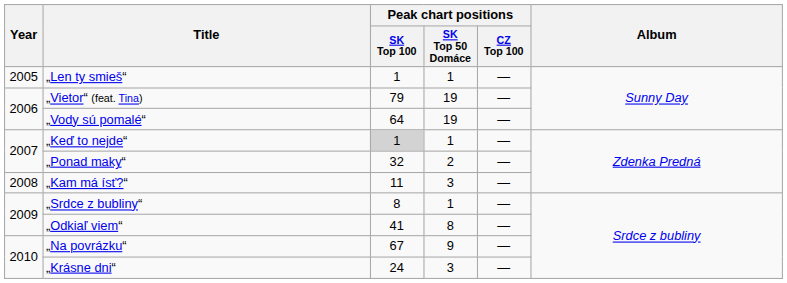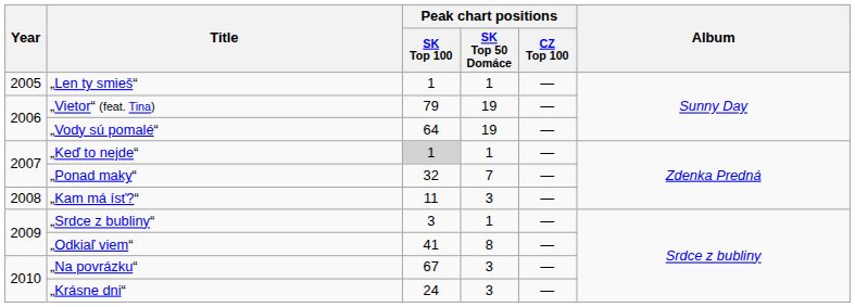 <table class="wikitable" style="font-size: 9pt; text-align:center;">
 <tr>
 <th rowspan="2" style="width:30px;">Year</th>
 <th rowspan="2" style="width:300px;">Title</th>
 <th colspan="3">Peak chart positions</th>
 <th rowspan="2" style="width:230px;">Album</th>
 </tr>
 <tr style="font-size:smaller;">
 <th style="width:45px;"><a href='#'>SK</a><br> Top 100</th>
 <th style="width:45px;"><a href='#'>SK</a> <br>Top 50 Domáce</th>
 <th style="width:45px;"><a href='#'>CZ</a><br> Top 100</th>
 </tr>
 <tr>
 <td>2005</td>
 <td align="left">„<a href='#'>Len ty smieš</a>“ </td>
 <td>1</td>
 <td>1</td>
 <td>—</td>
 <td rowspan="3"><em><a href='#'>Sunny Day</a></em></td>
 </tr>
 <tr>
 <td rowspan="2">2006</td>
 <td align="left">„<a href='#'>Vietor</a>“ <small>(feat. <a href='#'>Tina</a>)</small></td>
 <td>79</td>
 <td>19</td>
 <td>—</td>
 </tr>
 <tr>
 <td align="left">„<a href='#'>Vody sú pomalé</a>“</td>
 <td>64</td>
 <td>19</td>
 <td>—</td>
 </tr>
 <tr>
 <td rowspan="2">2007</td>
 <td align="left">„<a href='#'>Keď to nejde</a>“</td>
 <td style="background: lightgrey;">1</td>
 <td>1</td>
 <td>—</td>
 <td rowspan="3"><em><a href='#'>Zdenka Predná</a></em></td>
 </tr>
 <tr>
 <td align="left">„<a href='#'>Ponad maky</a>“</td>
 <td>32</td>
-<td>2</td>
+<td>7</td>
 <td>—</td>
 </tr>
 <tr>
 <td>2008</td>
 <td align="left">„<a href='#'>Kam má ísť?</a>“</td>
 <td>11</td>
 <td>3</td>
 <td>—</td>
 </tr>
 <tr>
 <td rowspan="2">2009</td>
 <td align="left">„<a href='#'>Srdce z bubliny</a>“</td>
-<td>8</td>
+<td>3</td>
 <td>1</td>
 <td>—</td>
 <td rowspan="4"><em><a href='#'>Srdce z bubliny</a></em></td>
 </tr>
 <tr>
 <td align="left">„<a href='#'>Odkiaľ viem</a>“</td>
 <td>41</td>
 <td>8</td>
 <td>—</td>
 </tr>
 <tr>
 <td rowspan="2">2010</td>
 <td align="left">„<a href='#'>Na povrázku</a>“</td>
 <td>67</td>
-<td>9</td>
+<td>3</td>
 <td>—</td>
 </tr>
 <tr>
 <td align="left">„<a href='#'>Krásne dni</a>“</td>
 <td>24</td>
 <td>3</td>
 <td>—</td>
 </tr>
 </table>
